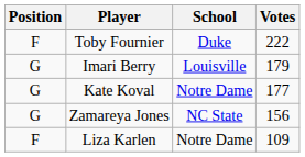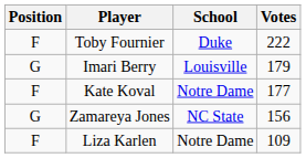 <table class="wikitable" style="text-align:center">
 <tr>
 <th>Position</th>
 <th>Player</th>
 <th>School</th>
 <th>Votes</th>
 </tr>
 <tr>
 <td>F</td>
 <td>Toby Fournier</td>
 <td><a href='#'>Duke</a></td>
 <td>222</td>
 </tr>
 <tr>
 <td>G</td>
 <td>Imari Berry</td>
 <td><a href='#'>Louisville</a></td>
 <td>179</td>
 </tr>
 <tr>
-<td>G</td>
+<td>F</td>
 <td>Kate Koval</td>
 <td><a href='#'>Notre Dame</a></td>
 <td>177</td>
 </tr>
 <tr>
 <td>G</td>
 <td>Zamareya Jones</td>
 <td><a href='#'>NC State</a></td>
 <td>156</td>
 </tr>
 <tr>
 <td>F</td>
 <td>Liza Karlen</td>
 <td>Notre Dame</td>
 <td>109</td>
 </tr>
 </table>
